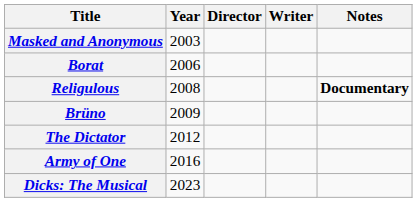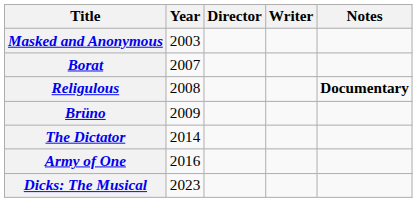 <table class="wikitable sortable plainrowheaders">
 <tr>
 <th>Title</th>
 <th>Year</th>
 <th>Director</th>
 <th>Writer</th>
 <th>Notes</th>
 </tr>
 <tr>
 <th scope="row"><em><a href='#'>Masked and Anonymous</a></em></th>
 <td>2003</td>
 <td></td>
 <td></td>
 <td></td>
 </tr>
 <tr>
 <th scope="row"><em><a href='#'>Borat</a></em></th>
-<td>2006</td>
+<td>2007</td>
 <td></td>
 <td></td>
 <td></td>
 </tr>
 <tr>
 <th scope="row"><em><a href='#'>Religulous</a></em></th>
 <td>2008</td>
 <td></td>
 <td></td>
 <td><strong>Documentary</strong></td>
 </tr>
 <tr>
 <th scope="row"><em><a href='#'>Brüno</a></em></th>
 <td>2009</td>
 <td></td>
 <td></td>
 <td></td>
 </tr>
 <tr>
 <th scope="row"><em><a href='#'>The Dictator</a></em></th>
-<td>2012</td>
+<td>2014</td>
 <td></td>
 <td></td>
 <td></td>
 </tr>
 <tr>
 <th scope="row"><em><a href='#'>Army of One</a></em></th>
 <td>2016</td>
 <td></td>
 <td></td>
 <td></td>
 </tr>
 <tr>
 <th scope="row"><em><a href='#'>Dicks: The Musical</a></em></th>
 <td>2023</td>
 <td></td>
 <td></td>
 <td></td>
 </tr>
 </table>
